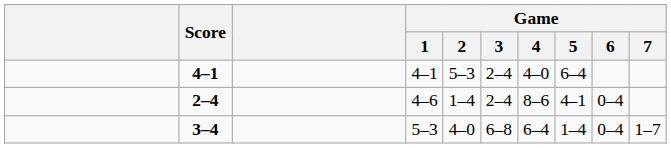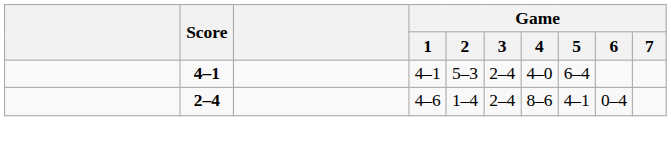 <table class="wikitable" style="text-align: center;">
 <tr>
 <th rowspan=2 align="right" width="270"></th>
 <th rowspan=2 width="45">Score</th>
 <th rowspan=2 align="left" width="270"></th>
 <th colspan=7>Game</th>
 </tr>
 <tr>
 <th width="35">1</th>
 <th width="35">2</th>
 <th width="35">3</th>
 <th width="35">4</th>
 <th width="35">5</th>
 <th width="35">6</th>
 <th width="35">7</th>
 </tr>
 <tr>
 <td align=left><strong></strong></td>
 <td align=center><strong>4–1</strong></td>
 <td align=left></td>
 <td>4–1</td>
 <td>5–3</td>
 <td>2–4</td>
 <td>4–0</td>
 <td>6–4</td>
 <td></td>
 <td></td>
 </tr>
 <tr>
 <td align=left></td>
 <td align=center><strong>2–4</strong></td>
 <td align=left><strong></strong></td>
 <td>4–6</td>
 <td>1–4</td>
 <td>2–4</td>
 <td>8–6</td>
 <td>4–1</td>
 <td>0–4</td>
 <td></td>
 </tr>
-<tr>
-<td align=left></td>
-<td align=center><strong>3–4</strong></td>
-<td align=left><strong></strong></td>
-<td>5–3</td>
-<td>4–0</td>
-<td>6–8</td>
-<td>6–4</td>
-<td>1–4</td>
-<td>0–4</td>
-<td>1–7</td>
-</tr>
 </table>
